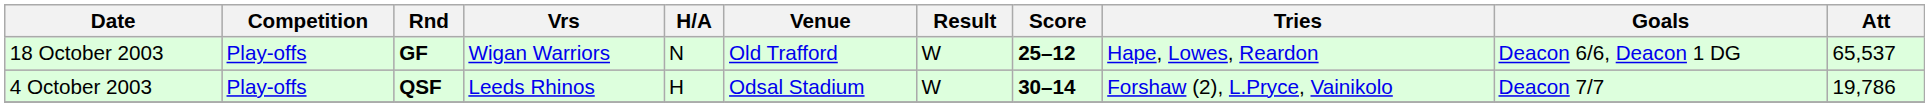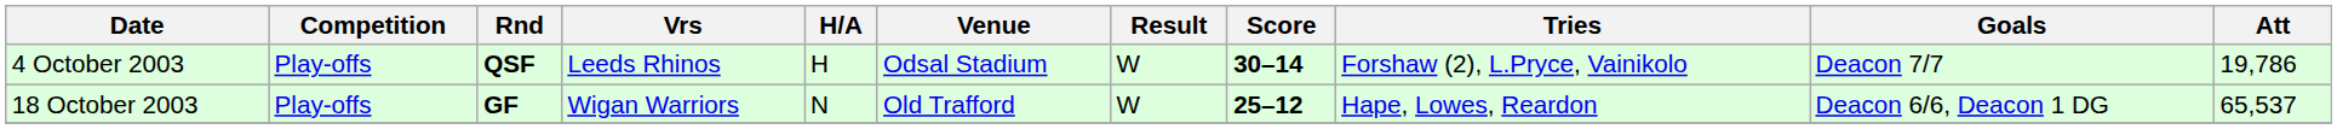 <table class="wikitable" style="font-size:85%;" width="100%">
 <tr>
 <th>Date</th>
 <th>Competition</th>
 <th>Rnd</th>
 <th>Vrs</th>
 <th>H/A</th>
 <th>Venue</th>
 <th>Result</th>
 <th>Score</th>
 <th>Tries</th>
 <th>Goals</th>
 <th>Att</th>
 </tr>
 <tr style="background:#ddffdd;" width=20|>
+<td>4 October 2003</td>
+<td><a href='#'>Play-offs</a></td>
+<td><strong>QSF</strong></td>
+<td><a href='#'>Leeds Rhinos</a></td>
+<td>H</td>
+<td><a href='#'>Odsal Stadium</a></td>
+<td>W</td>
+<td><strong>30–14</strong></td>
+<td><a href='#'>Forshaw</a> (2), <a href='#'>L.Pryce</a>, <a href='#'>Vainikolo</a></td>
+<td><a href='#'>Deacon</a> 7/7</td>
+<td>19,786</td>
+</tr>
+<tr style="background:#ddffdd;" width=20|>
 <td>18 October 2003</td>
 <td><a href='#'>Play-offs</a></td>
 <td><strong>GF</strong></td>
 <td><a href='#'>Wigan Warriors</a></td>
 <td>N</td>
 <td><a href='#'>Old Trafford</a></td>
 <td>W</td>
 <td><strong>25–12</strong></td>
 <td><a href='#'>Hape</a>, <a href='#'>Lowes</a>, <a href='#'>Reardon</a></td>
 <td><a href='#'>Deacon</a> 6/6, <a href='#'>Deacon</a> 1 DG</td>
 <td>65,537</td>
 </tr>
-<tr style="background:#ddffdd;" width=20|>
-<td>4 October 2003</td>
-<td><a href='#'>Play-offs</a></td>
-<td><strong>QSF</strong></td>
-<td><a href='#'>Leeds Rhinos</a></td>
-<td>H</td>
-<td><a href='#'>Odsal Stadium</a></td>
-<td>W</td>
-<td><strong>30–14</strong></td>
-<td><a href='#'>Forshaw</a> (2), <a href='#'>L.Pryce</a>, <a href='#'>Vainikolo</a></td>
-<td><a href='#'>Deacon</a> 7/7</td>
-<td>19,786</td>
-</tr>
 <tr>
 </tr>
 </table>
